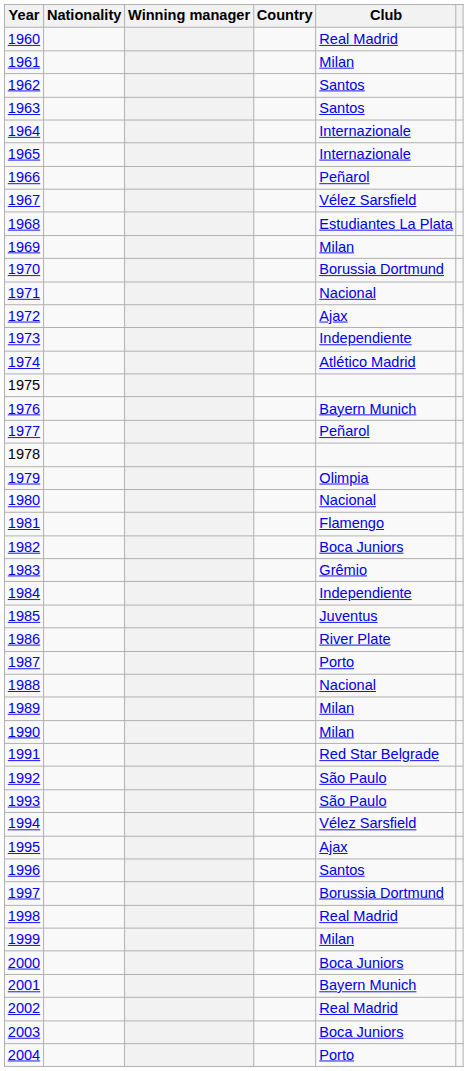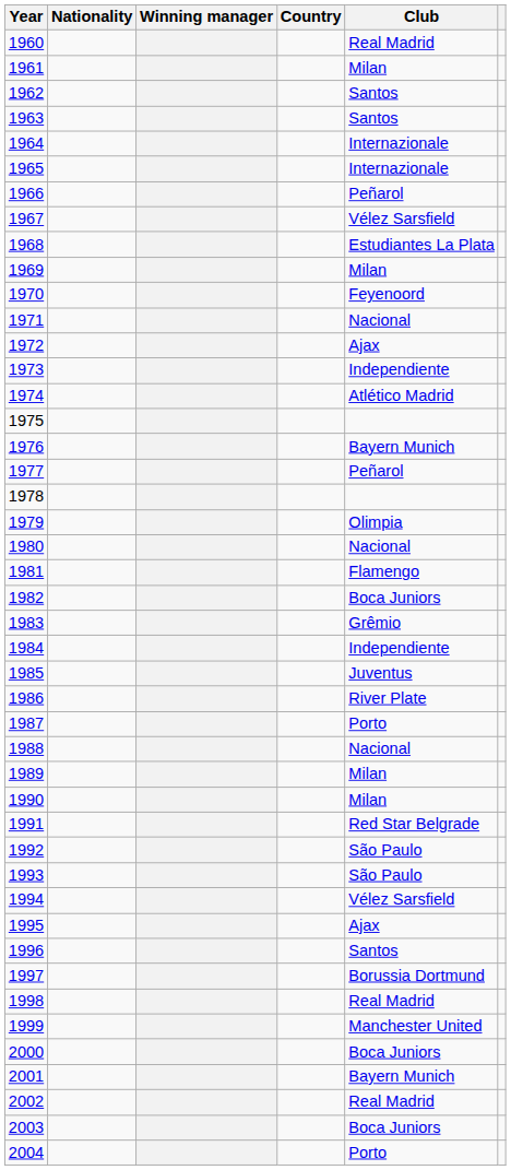 <table class="sortable wikitable plainrowheaders">
 <tr>
 <th scope=col>Year</th>
 <th scope=col>Nationality</th>
 <th scope=col>Winning manager</th>
 <th scope=col>Country</th>
 <th scope=col>Club</th>
 <th scope=col class="unsortable"></th>
 </tr>
 <tr>
 <td align=center><a href='#'>1960</a></td>
 <td></td>
 <th scope=row></th>
 <td></td>
 <td><a href='#'>Real Madrid</a></td>
 <td align=center></td>
 </tr>
 <tr>
 <td align=center><a href='#'>1961</a></td>
 <td></td>
 <th scope=row></th>
 <td></td>
 <td><a href='#'>Milan</a></td>
 <td align=center></td>
 </tr>
 <tr>
 <td align=center><a href='#'>1962</a></td>
 <td></td>
 <th scope=row></th>
 <td></td>
 <td><a href='#'>Santos</a></td>
 <td align=center></td>
 </tr>
 <tr>
 <td align=center><a href='#'>1963</a></td>
 <td></td>
 <th scope=row></th>
 <td></td>
 <td><a href='#'>Santos</a></td>
 <td align=center></td>
 </tr>
 <tr>
 <td align=center><a href='#'>1964</a></td>
 <td></td>
 <th scope=row></th>
 <td></td>
 <td><a href='#'>Internazionale</a></td>
 <td align=center></td>
 </tr>
 <tr>
 <td align=center><a href='#'>1965</a></td>
 <td></td>
 <th scope=row></th>
 <td></td>
 <td><a href='#'>Internazionale</a></td>
 <td align=center></td>
 </tr>
 <tr>
 <td align=center><a href='#'>1966</a></td>
 <td></td>
 <th scope=row></th>
 <td></td>
 <td><a href='#'>Peñarol</a></td>
 <td align=center></td>
 </tr>
 <tr>
 <td align=center><a href='#'>1967</a></td>
 <td></td>
 <th scope=row></th>
 <td></td>
 <td><a href='#'>Vélez Sarsfield</a></td>
 <td align=center></td>
 </tr>
 <tr>
 <td align=center><a href='#'>1968</a></td>
 <td></td>
 <th scope=row></th>
 <td></td>
 <td><a href='#'>Estudiantes La Plata</a></td>
 <td align=center></td>
 </tr>
 <tr>
 <td align=center><a href='#'>1969</a></td>
 <td></td>
 <th scope=row></th>
 <td></td>
 <td><a href='#'>Milan</a></td>
 <td align=center></td>
 </tr>
 <tr>
 <td align=center><a href='#'>1970</a></td>
 <td></td>
 <th scope=row></th>
 <td></td>
-<td><a href='#'>Borussia Dortmund</a></td>
+<td><a href='#'>Feyenoord</a></td>
 <td align=center></td>
 </tr>
 <tr>
 <td align=center><a href='#'>1971</a></td>
 <td></td>
 <th scope=row></th>
 <td></td>
 <td><a href='#'>Nacional</a></td>
 <td align=center></td>
 </tr>
 <tr>
 <td align=center><a href='#'>1972</a></td>
 <td></td>
 <th scope=row></th>
 <td></td>
 <td><a href='#'>Ajax</a></td>
 <td align=center></td>
 </tr>
 <tr>
 <td align=center><a href='#'>1973</a></td>
 <td></td>
 <th scope=row></th>
 <td></td>
 <td><a href='#'>Independiente</a></td>
 <td align=center></td>
 </tr>
 <tr>
 <td align=center><a href='#'>1974</a></td>
 <td></td>
 <th scope=row></th>
 <td></td>
 <td><a href='#'>Atlético Madrid</a></td>
 <td align=center></td>
 </tr>
 <tr>
 <td align=center>1975</td>
 <td align=center></td>
 <th scope=row align=center></th>
 <td align=center></td>
 <td align=center></td>
 <td align=center></td>
 </tr>
 <tr>
 <td align=center><a href='#'>1976</a></td>
 <td></td>
 <th scope=row></th>
 <td></td>
 <td><a href='#'>Bayern Munich</a></td>
 <td align=center></td>
 </tr>
 <tr>
 <td align=center><a href='#'>1977</a></td>
 <td></td>
 <th scope=row></th>
 <td></td>
 <td><a href='#'>Peñarol</a></td>
 <td align=center></td>
 </tr>
 <tr>
 <td align=center>1978</td>
 <td align=center></td>
 <th scope=row align=center></th>
 <td align=center></td>
 <td align=center></td>
 <td align=center></td>
 </tr>
 <tr>
 <td align=center><a href='#'>1979</a></td>
 <td></td>
 <th scope=row></th>
 <td></td>
 <td><a href='#'>Olimpia</a></td>
 <td align=center></td>
 </tr>
 <tr>
 <td align=center><a href='#'>1980</a></td>
 <td></td>
 <th scope=row></th>
 <td></td>
 <td><a href='#'>Nacional</a></td>
 <td align=center></td>
 </tr>
 <tr>
 <td align=center><a href='#'>1981</a></td>
 <td></td>
 <th scope=row></th>
 <td></td>
 <td><a href='#'>Flamengo</a></td>
 <td align=center></td>
 </tr>
 <tr>
 <td align=center><a href='#'>1982</a></td>
 <td></td>
 <th scope=row></th>
 <td></td>
 <td><a href='#'>Boca Juniors</a></td>
 <td align=center></td>
 </tr>
 <tr>
 <td align=center><a href='#'>1983</a></td>
 <td></td>
 <th scope=row></th>
 <td></td>
 <td><a href='#'>Grêmio</a></td>
 <td align=center></td>
 </tr>
 <tr>
 <td align=center><a href='#'>1984</a></td>
 <td></td>
 <th scope=row></th>
 <td></td>
 <td><a href='#'>Independiente</a></td>
 <td align=center></td>
 </tr>
 <tr>
 <td align=center><a href='#'>1985</a></td>
 <td></td>
 <th scope=row></th>
 <td></td>
 <td><a href='#'>Juventus</a></td>
 <td align=center></td>
 </tr>
 <tr>
 <td align=center><a href='#'>1986</a></td>
 <td></td>
 <th scope=row></th>
 <td></td>
 <td><a href='#'>River Plate</a></td>
 <td align=center></td>
 </tr>
 <tr>
 <td align=center><a href='#'>1987</a></td>
 <td></td>
 <th scope=row></th>
 <td></td>
 <td><a href='#'>Porto</a></td>
 <td align=center></td>
 </tr>
 <tr>
 <td align=center><a href='#'>1988</a></td>
 <td></td>
 <th scope=row></th>
 <td></td>
 <td><a href='#'>Nacional</a></td>
 <td align=center></td>
 </tr>
 <tr>
 <td align=center><a href='#'>1989</a></td>
 <td></td>
 <th scope=row></th>
 <td></td>
 <td><a href='#'>Milan</a></td>
 <td align=center></td>
 </tr>
 <tr>
 <td align=center><a href='#'>1990</a></td>
 <td></td>
 <th scope=row></th>
 <td></td>
 <td><a href='#'>Milan</a></td>
 <td align=center></td>
 </tr>
 <tr>
 <td align=center><a href='#'>1991</a></td>
 <td></td>
 <th scope=row></th>
 <td></td>
 <td><a href='#'>Red Star Belgrade</a></td>
 <td align=center></td>
 </tr>
 <tr>
 <td align=center><a href='#'>1992</a></td>
 <td></td>
 <th scope=row></th>
 <td></td>
 <td><a href='#'>São Paulo</a></td>
 <td align=center></td>
 </tr>
 <tr>
 <td align=center><a href='#'>1993</a></td>
 <td></td>
 <th scope=row></th>
 <td></td>
 <td><a href='#'>São Paulo</a></td>
 <td align=center></td>
 </tr>
 <tr>
 <td align=center><a href='#'>1994</a></td>
 <td></td>
 <th scope=row></th>
 <td></td>
 <td><a href='#'>Vélez Sarsfield</a></td>
 <td align=center></td>
 </tr>
 <tr>
 <td align=center><a href='#'>1995</a></td>
 <td></td>
 <th scope=row></th>
 <td></td>
 <td><a href='#'>Ajax</a></td>
 <td align=center></td>
 </tr>
 <tr>
 <td align=center><a href='#'>1996</a></td>
 <td></td>
 <th scope=row></th>
 <td></td>
 <td><a href='#'>Santos</a></td>
 <td align=center></td>
 </tr>
 <tr>
 <td align=center><a href='#'>1997</a></td>
 <td></td>
 <th scope=row></th>
 <td></td>
 <td><a href='#'>Borussia Dortmund</a></td>
 <td align=center></td>
 </tr>
 <tr>
 <td align=center><a href='#'>1998</a></td>
 <td></td>
 <th scope=row></th>
 <td></td>
 <td><a href='#'>Real Madrid</a></td>
 <td align=center></td>
 </tr>
 <tr>
 <td align=center><a href='#'>1999</a></td>
 <td></td>
 <th scope=row></th>
 <td></td>
-<td><a href='#'>Milan</a></td>
+<td><a href='#'>Manchester United</a></td>
 <td align=center></td>
 </tr>
 <tr>
 <td align=center><a href='#'>2000</a></td>
 <td></td>
 <th scope=row></th>
 <td></td>
 <td><a href='#'>Boca Juniors</a></td>
 <td align=center></td>
 </tr>
 <tr>
 <td align=center><a href='#'>2001</a></td>
 <td></td>
 <th scope=row></th>
 <td></td>
 <td><a href='#'>Bayern Munich</a></td>
 <td align=center></td>
 </tr>
 <tr>
 <td align=center><a href='#'>2002</a></td>
 <td></td>
 <th scope=row></th>
 <td></td>
 <td><a href='#'>Real Madrid</a></td>
 <td align=center></td>
 </tr>
 <tr>
 <td align=center><a href='#'>2003</a></td>
 <td></td>
 <th scope=row></th>
 <td></td>
 <td><a href='#'>Boca Juniors</a></td>
 <td align=center></td>
 </tr>
 <tr>
 <td align=center><a href='#'>2004</a></td>
 <td></td>
 <th scope=row></th>
 <td></td>
 <td><a href='#'>Porto</a></td>
 <td align=center></td>
 </tr>
 </table>
